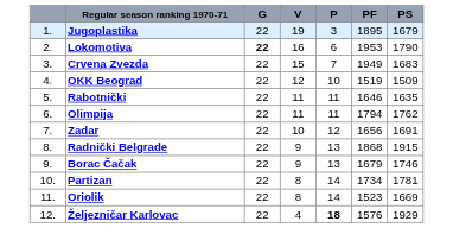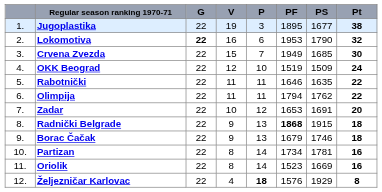 <table align=center style="font-size: 90%; border-collapse:collapse" border=1 cellspacing=0 cellpadding=2>
 <tr align=center bgcolor=#98A1B2>
 <th width=40></th>
 <th width=220><span><small>Regular season ranking 1970-71</small></span></th>
 <th width="40"><span>G</span></th>
 <th width="40"><span>V</span></th>
 <th width="40"><span>P</span></th>
 <th width="40"><span>PF</span></th>
 <th width="40"><span>PS</span></th>
+<th width="55"><span>Pt</span></th>
 </tr>
 <tr align=center style="background:#DDEEFF">
 <td>1.</td>
 <td style="text-align:left;"><strong><a href='#'>Jugoplastika</a></strong></td>
 <td>22</td>
 <td>19</td>
 <td>3</td>
 <td>1895</td>
-<td>1679</td>
+<td>1677</td>
+<td><strong>38</strong></td>
 </tr>
 <tr align=center>
 <td>2.</td>
 <td style="text-align:left;"><strong><a href='#'>Lokomotiva</a></strong></td>
 <td><strong>22</strong></td>
 <td>16</td>
 <td>6</td>
 <td>1953</td>
 <td>1790</td>
+<td><strong>32</strong></td>
 </tr>
 <tr align=center>
 <td>3.</td>
 <td style="text-align:left;"><strong><a href='#'>Crvena Zvezda</a></strong></td>
 <td>22</td>
 <td>15</td>
 <td>7</td>
 <td>1949</td>
-<td>1683</td>
+<td>1685</td>
+<td><strong>30</strong></td>
 </tr>
 <tr align=center>
 <td>4.</td>
 <td style="text-align:left;"><strong><a href='#'>OKK Beograd</a></strong></td>
 <td>22</td>
 <td>12</td>
 <td>10</td>
 <td>1519</td>
 <td>1509</td>
+<td><strong>24</strong></td>
 </tr>
 <tr align=center>
 <td>5.</td>
 <td style="text-align:left;"><strong><a href='#'>Rabotnički</a></strong></td>
 <td>22</td>
 <td>11</td>
 <td>11</td>
 <td>1646</td>
 <td>1635</td>
+<td><strong>22</strong></td>
 </tr>
 <tr align=center>
 <td>6.</td>
 <td style="text-align:left;"><strong><a href='#'>Olimpija</a></strong></td>
 <td>22</td>
 <td>11</td>
 <td>11</td>
 <td>1794</td>
 <td>1762</td>
+<td><strong>22</strong></td>
 </tr>
 <tr align=center>
 <td>7.</td>
 <td style="text-align:left;"><strong><a href='#'>Zadar</a></strong></td>
 <td>22</td>
 <td>10</td>
 <td>12</td>
-<td>1656</td>
+<td>1653</td>
 <td>1691</td>
+<td><strong>20</strong></td>
 </tr>
 <tr align=center>
 <td>8.</td>
 <td style="text-align:left;"><strong><a href='#'>Radnički Belgrade</a></strong></td>
 <td>22</td>
 <td>9</td>
 <td>13</td>
-<td>1868</td>
+<td><strong>1868</strong></td>
 <td>1915</td>
+<td><strong>18</strong></td>
 </tr>
 <tr align=center>
 <td>9.</td>
 <td style="text-align:left;"><strong><a href='#'>Borac Čačak</a></strong></td>
 <td>22</td>
 <td>9</td>
 <td>13</td>
 <td>1679</td>
 <td>1746</td>
+<td><strong>18</strong></td>
 </tr>
 <tr align=center>
 <td>10.</td>
 <td style="text-align:left;"><strong><a href='#'>Partizan</a></strong></td>
 <td>22</td>
 <td>8</td>
 <td>14</td>
 <td>1734</td>
 <td>1781</td>
+<td><strong>16</strong></td>
 </tr>
 <tr align=center>
 <td>11.</td>
 <td style="text-align:left;"><strong><a href='#'>Oriolik</a></strong></td>
 <td>22</td>
 <td>8</td>
 <td>14</td>
 <td>1523</td>
 <td>1669</td>
+<td><strong>16</strong></td>
 </tr>
 <tr align=center>
 <td>12.</td>
 <td style="text-align:left;"><strong><a href='#'>Željezničar Karlovac</a></strong></td>
 <td>22</td>
 <td>4</td>
 <td><strong>18</strong></td>
 <td>1576</td>
 <td>1929</td>
+<td><strong>8</strong></td>
 </tr>
 </table>
